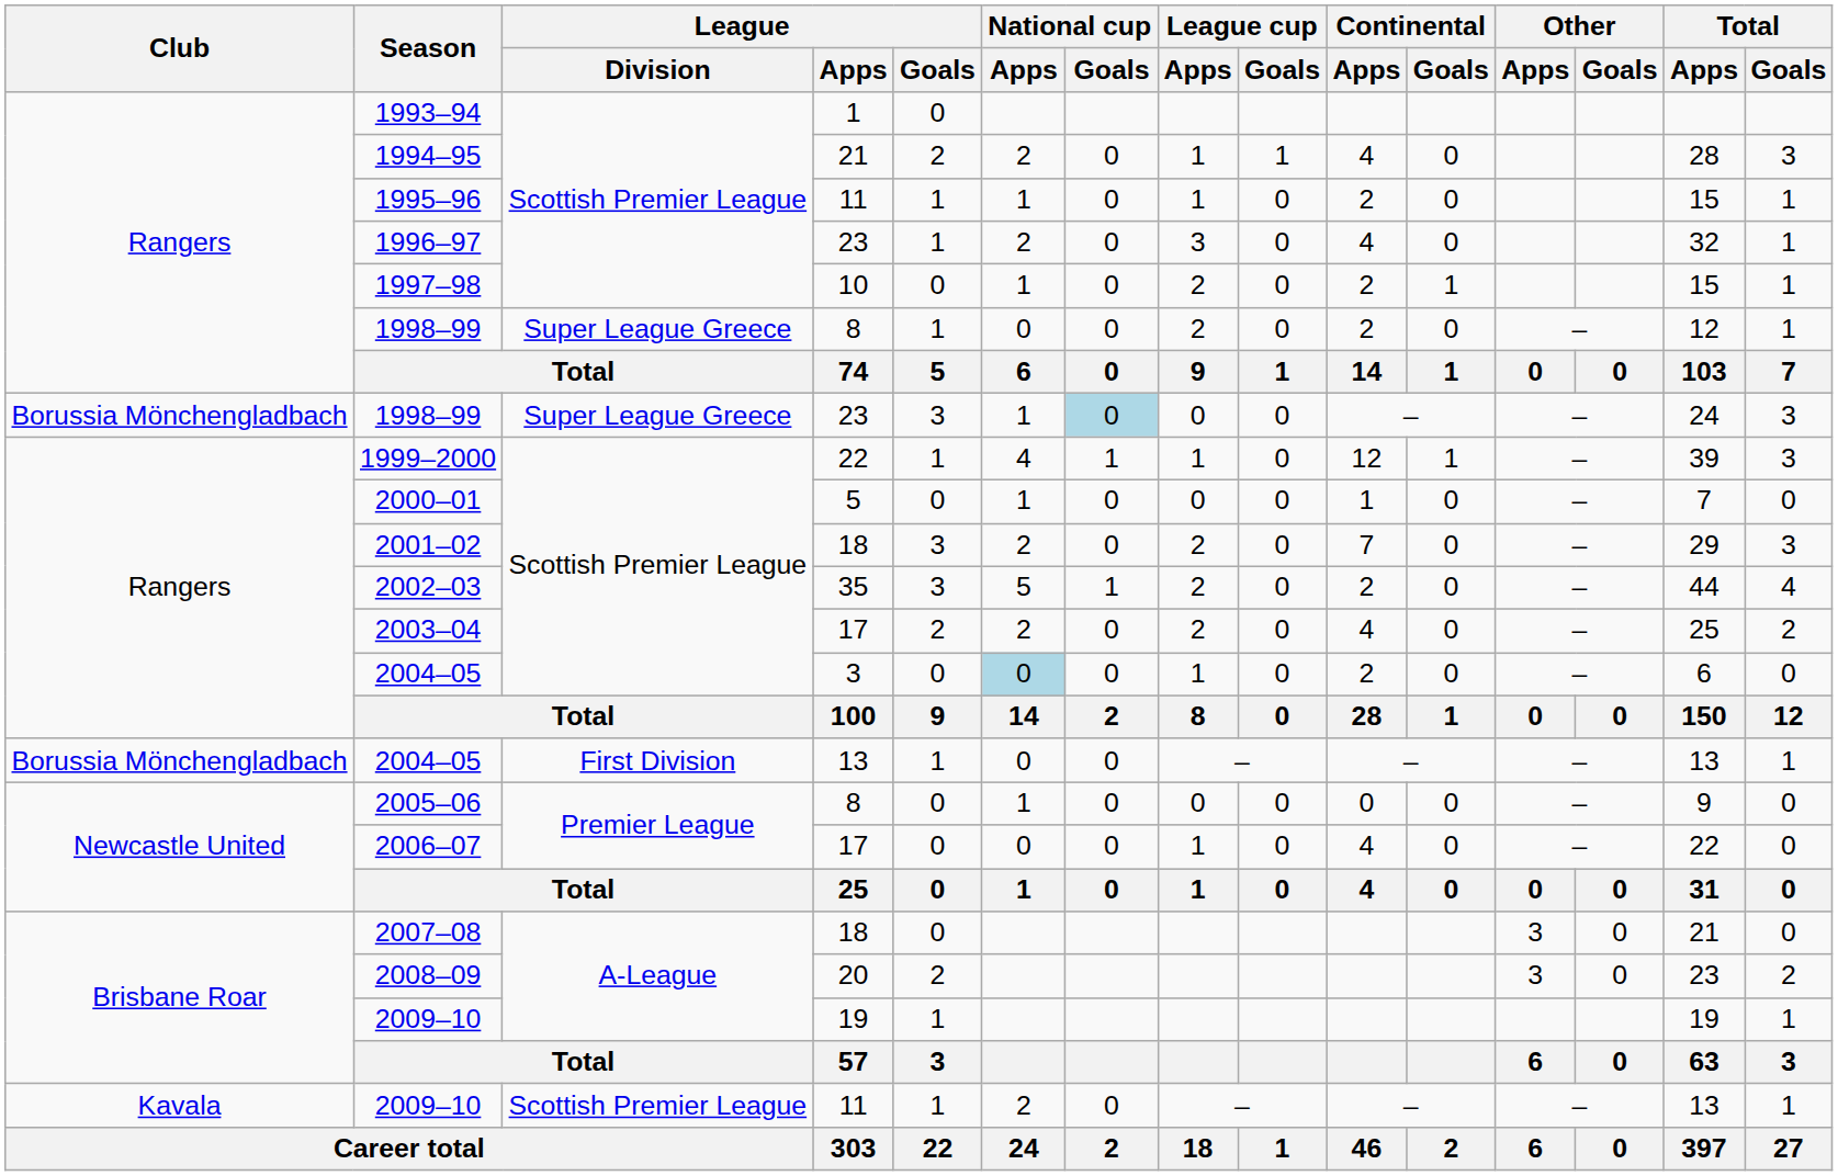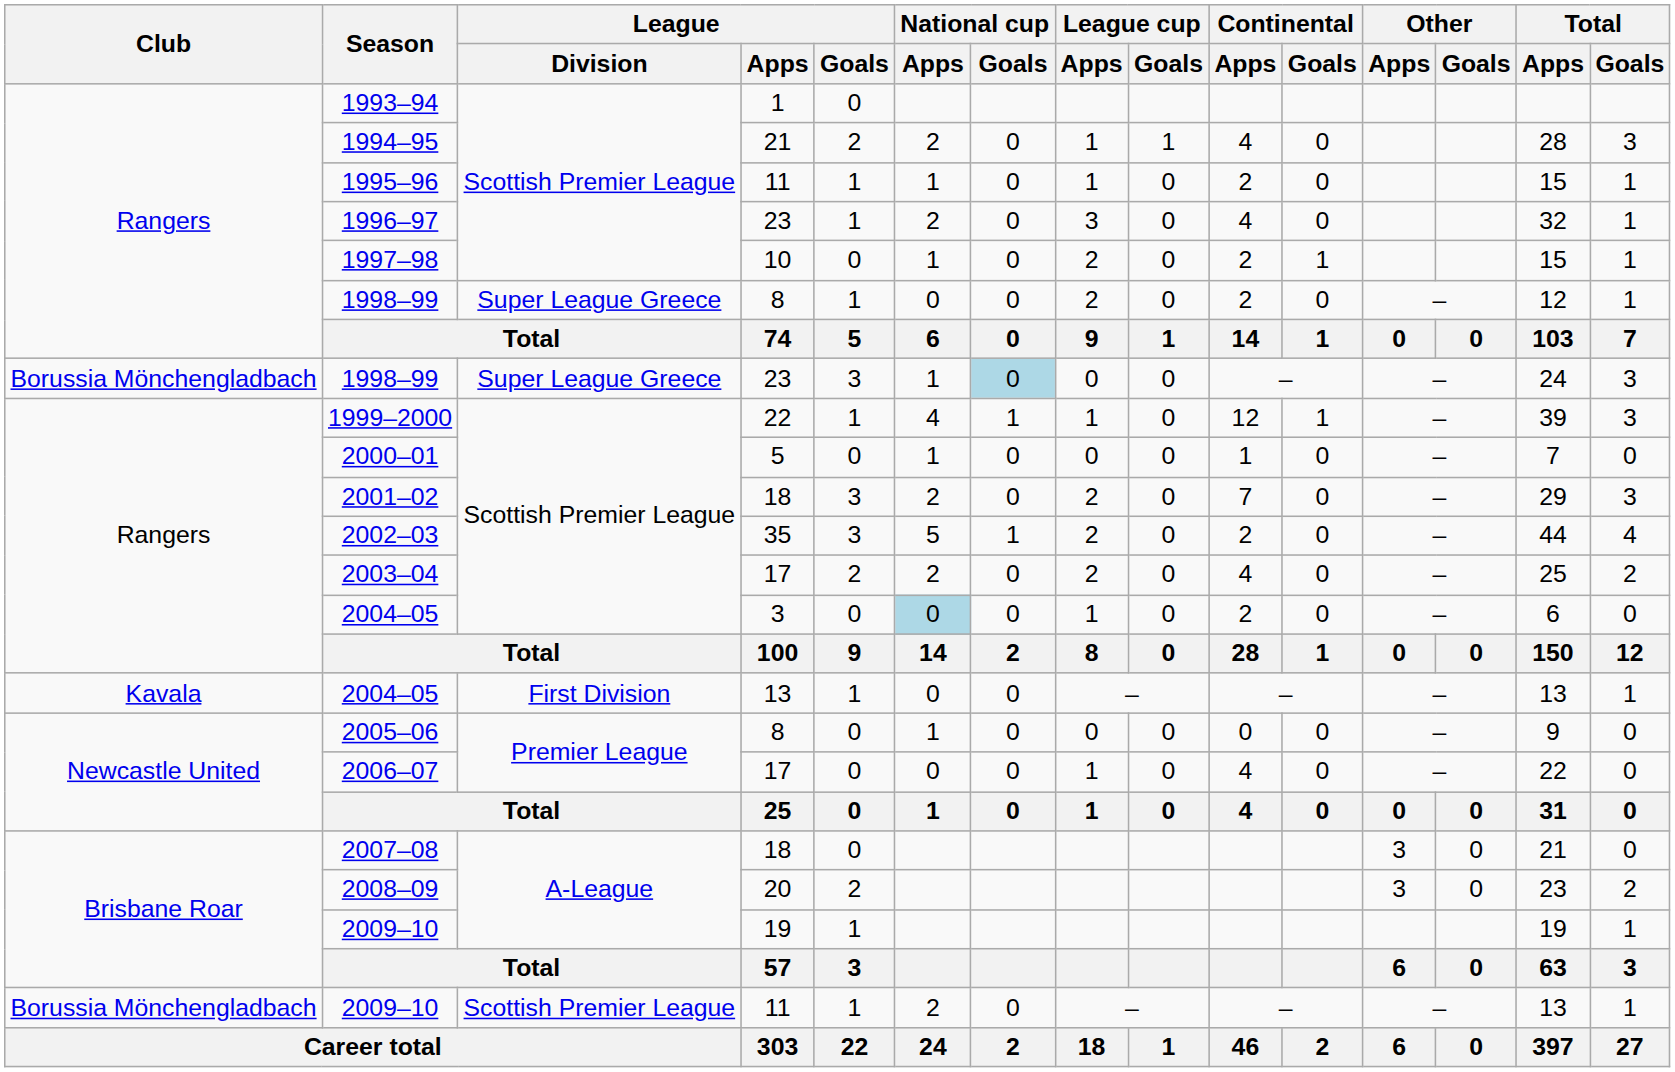 <table class="wikitable" style="text-align:center">
 <tr>
 <th rowspan="2">Club</th>
 <th rowspan="2">Season</th>
 <th colspan="3">League</th>
 <th colspan="2">National cup</th>
 <th colspan="2">League cup</th>
 <th colspan="2">Continental</th>
 <th colspan="2">Other</th>
 <th colspan="2">Total</th>
 </tr>
 <tr>
 <th>Division</th>
 <th>Apps</th>
 <th>Goals</th>
 <th>Apps</th>
 <th>Goals</th>
 <th>Apps</th>
 <th>Goals</th>
 <th>Apps</th>
 <th>Goals</th>
 <th>Apps</th>
 <th>Goals</th>
 <th>Apps</th>
 <th>Goals</th>
 </tr>
 <tr>
 <td rowspan="7"><a href='#'>Rangers</a></td>
 <td><a href='#'>1993–94</a></td>
 <td rowspan="5"><a href='#'>Scottish Premier League</a></td>
 <td>1</td>
 <td>0</td>
 <td></td>
 <td></td>
 <td></td>
 <td></td>
 <td></td>
 <td></td>
 <td></td>
 <td></td>
 <td></td>
 <td></td>
 </tr>
 <tr>
 <td><a href='#'>1994–95</a></td>
 <td>21</td>
 <td>2</td>
 <td>2</td>
 <td>0</td>
 <td>1</td>
 <td>1</td>
 <td>4</td>
 <td>0</td>
 <td></td>
 <td></td>
 <td>28</td>
 <td>3</td>
 </tr>
 <tr>
 <td><a href='#'>1995–96</a></td>
 <td>11</td>
 <td>1</td>
 <td>1</td>
 <td>0</td>
 <td>1</td>
 <td>0</td>
 <td>2</td>
 <td>0</td>
 <td></td>
 <td></td>
 <td>15</td>
 <td>1</td>
 </tr>
 <tr>
 <td><a href='#'>1996–97</a></td>
 <td>23</td>
 <td>1</td>
 <td>2</td>
 <td>0</td>
 <td>3</td>
 <td>0</td>
 <td>4</td>
 <td>0</td>
 <td></td>
 <td></td>
 <td>32</td>
 <td>1</td>
 </tr>
 <tr>
 <td><a href='#'>1997–98</a></td>
 <td>10</td>
 <td>0</td>
 <td>1</td>
 <td>0</td>
 <td>2</td>
 <td>0</td>
 <td>2</td>
 <td>1</td>
 <td></td>
 <td></td>
 <td>15</td>
 <td>1</td>
 </tr>
 <tr>
 <td><a href='#'>1998–99</a></td>
 <td><a href='#'>Super League Greece</a></td>
 <td>8</td>
 <td>1</td>
 <td>0</td>
 <td>0</td>
 <td>2</td>
 <td>0</td>
 <td>2</td>
 <td>0</td>
 <td colspan="2">–</td>
 <td>12</td>
 <td>1</td>
 </tr>
 <tr>
 <th colspan="2">Total</th>
 <th>74</th>
 <th>5</th>
 <th>6</th>
 <th>0</th>
 <th>9</th>
 <th>1</th>
 <th>14</th>
 <th>1</th>
 <th>0</th>
 <th>0</th>
 <th>103</th>
 <th>7</th>
 </tr>
 <tr>
 <td><a href='#'>Borussia Mönchengladbach</a></td>
 <td><a href='#'>1998–99</a></td>
 <td><a href='#'>Super League Greece</a></td>
 <td>23</td>
 <td>3</td>
 <td>1</td>
 <td style="background: lightblue;">0</td>
 <td>0</td>
 <td>0</td>
 <td colspan="2">–</td>
 <td colspan="2">–</td>
 <td>24</td>
 <td>3</td>
 </tr>
 <tr>
 <td rowspan="7">Rangers</td>
 <td><a href='#'>1999–2000</a></td>
 <td rowspan="6">Scottish Premier League</td>
 <td>22</td>
 <td>1</td>
 <td>4</td>
 <td>1</td>
 <td>1</td>
 <td>0</td>
 <td>12</td>
 <td>1</td>
 <td colspan="2">–</td>
 <td>39</td>
 <td>3</td>
 </tr>
 <tr>
 <td><a href='#'>2000–01</a></td>
 <td>5</td>
 <td>0</td>
 <td>1</td>
 <td>0</td>
 <td>0</td>
 <td>0</td>
 <td>1</td>
 <td>0</td>
 <td colspan="2">–</td>
 <td>7</td>
 <td>0</td>
 </tr>
 <tr>
 <td><a href='#'>2001–02</a></td>
 <td>18</td>
 <td>3</td>
 <td>2</td>
 <td>0</td>
 <td>2</td>
 <td>0</td>
 <td>7</td>
 <td>0</td>
 <td colspan="2">–</td>
 <td>29</td>
 <td>3</td>
 </tr>
 <tr>
 <td><a href='#'>2002–03</a></td>
 <td>35</td>
 <td>3</td>
 <td>5</td>
 <td>1</td>
 <td>2</td>
 <td>0</td>
 <td>2</td>
 <td>0</td>
 <td colspan="2">–</td>
 <td>44</td>
 <td>4</td>
 </tr>
 <tr>
 <td><a href='#'>2003–04</a></td>
 <td>17</td>
 <td>2</td>
 <td>2</td>
 <td>0</td>
 <td>2</td>
 <td>0</td>
 <td>4</td>
 <td>0</td>
 <td colspan="2">–</td>
 <td>25</td>
 <td>2</td>
 </tr>
 <tr>
 <td><a href='#'>2004–05</a></td>
 <td>3</td>
 <td>0</td>
 <td style="background: lightblue;">0</td>
 <td>0</td>
 <td>1</td>
 <td>0</td>
 <td>2</td>
 <td>0</td>
 <td colspan="2">–</td>
 <td>6</td>
 <td>0</td>
 </tr>
 <tr>
 <th colspan="2">Total</th>
 <th>100</th>
 <th>9</th>
 <th>14</th>
 <th>2</th>
 <th>8</th>
 <th>0</th>
 <th>28</th>
 <th>1</th>
 <th>0</th>
 <th>0</th>
 <th>150</th>
 <th>12</th>
 </tr>
 <tr>
-<td><a href='#'>Borussia Mönchengladbach</a></td>
+<td><a href='#'>Kavala</a></td>
 <td><a href='#'>2004–05</a></td>
 <td><a href='#'>First Division</a></td>
 <td>13</td>
 <td>1</td>
 <td>0</td>
 <td>0</td>
 <td colspan="2">–</td>
 <td colspan="2">–</td>
 <td colspan="2">–</td>
 <td>13</td>
 <td>1</td>
 </tr>
 <tr>
 <td rowspan="3"><a href='#'>Newcastle United</a></td>
 <td><a href='#'>2005–06</a></td>
 <td rowspan="2"><a href='#'>Premier League</a></td>
 <td>8</td>
 <td>0</td>
 <td>1</td>
 <td>0</td>
 <td>0</td>
 <td>0</td>
 <td>0</td>
 <td>0</td>
 <td colspan="2">–</td>
 <td>9</td>
 <td>0</td>
 </tr>
 <tr>
 <td><a href='#'>2006–07</a></td>
 <td>17</td>
 <td>0</td>
 <td>0</td>
 <td>0</td>
 <td>1</td>
 <td>0</td>
 <td>4</td>
 <td>0</td>
 <td colspan="2">–</td>
 <td>22</td>
 <td>0</td>
 </tr>
 <tr>
 <th colspan="2">Total</th>
 <th>25</th>
 <th>0</th>
 <th>1</th>
 <th>0</th>
 <th>1</th>
 <th>0</th>
 <th>4</th>
 <th>0</th>
 <th>0</th>
 <th>0</th>
 <th>31</th>
 <th>0</th>
 </tr>
 <tr>
 <td rowspan="4"><a href='#'>Brisbane Roar</a></td>
 <td><a href='#'>2007–08</a></td>
 <td rowspan="3"><a href='#'>A-League</a></td>
 <td>18</td>
 <td>0</td>
 <td></td>
 <td></td>
 <td></td>
 <td></td>
 <td></td>
 <td></td>
 <td>3</td>
 <td>0</td>
 <td>21</td>
 <td>0</td>
 </tr>
 <tr>
 <td><a href='#'>2008–09</a></td>
 <td>20</td>
 <td>2</td>
 <td></td>
 <td></td>
 <td></td>
 <td></td>
 <td></td>
 <td></td>
 <td>3</td>
 <td>0</td>
 <td>23</td>
 <td>2</td>
 </tr>
 <tr>
 <td><a href='#'>2009–10</a></td>
 <td>19</td>
 <td>1</td>
 <td></td>
 <td></td>
 <td></td>
 <td></td>
 <td></td>
 <td></td>
 <td></td>
 <td></td>
 <td>19</td>
 <td>1</td>
 </tr>
 <tr>
 <th colspan="2">Total</th>
 <th>57</th>
 <th>3</th>
 <th></th>
 <th></th>
 <th></th>
 <th></th>
 <th></th>
 <th></th>
 <th>6</th>
 <th>0</th>
 <th>63</th>
 <th>3</th>
 </tr>
 <tr>
-<td><a href='#'>Kavala</a></td>
+<td><a href='#'>Borussia Mönchengladbach</a></td>
 <td><a href='#'>2009–10</a></td>
 <td><a href='#'>Scottish Premier League</a></td>
 <td>11</td>
 <td>1</td>
 <td>2</td>
 <td>0</td>
 <td colspan="2">–</td>
 <td colspan="2">–</td>
 <td colspan="2">–</td>
 <td>13</td>
 <td>1</td>
 </tr>
 <tr>
 <th colspan="3">Career total</th>
 <th>303</th>
 <th>22</th>
 <th>24</th>
 <th>2</th>
 <th>18</th>
 <th>1</th>
 <th>46</th>
 <th>2</th>
 <th>6</th>
 <th>0</th>
 <th>397</th>
 <th>27</th>
 </tr>
 </table>
